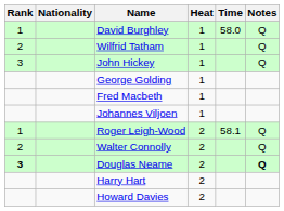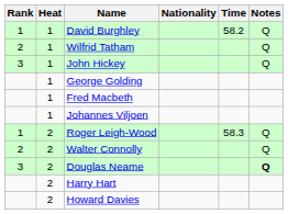 <table class="wikitable sortable" style="text-align:center">
 <tr>
 <th>Rank</th>
+<th>Heat</th>
+<th>Name</th>
 <th>Nationality</th>
-<th>Name</th>
-<th>Heat</th>
 <th>Time</th>
 <th>Notes</th>
 </tr>
 <tr bgcolor=ccffcc>
 <td>1</td>
+<td>1</td>
+<td align=left><a href='#'>David Burghley</a></td>
 <td align=left></td>
-<td align=left><a href='#'>David Burghley</a></td>
-<td>1</td>
-<td>58.0</td>
+<td>58.2</td>
 <td>Q</td>
 </tr>
 <tr bgcolor=ccffcc>
 <td>2</td>
+<td>1</td>
+<td align=left><a href='#'>Wilfrid Tatham</a></td>
 <td align=left></td>
-<td align=left><a href='#'>Wilfrid Tatham</a></td>
-<td>1</td>
 <td></td>
 <td>Q</td>
 </tr>
 <tr bgcolor=ccffcc>
 <td>3</td>
+<td>1</td>
+<td align=left><a href='#'>John Hickey</a></td>
 <td align=left></td>
-<td align=left><a href='#'>John Hickey</a></td>
-<td>1</td>
 <td></td>
 <td>Q</td>
 </tr>
 <tr>
 <td></td>
+<td>1</td>
+<td align=left><a href='#'>George Golding</a></td>
 <td align=left></td>
-<td align=left><a href='#'>George Golding</a></td>
-<td>1</td>
 <td></td>
 <td></td>
 </tr>
 <tr>
 <td></td>
+<td>1</td>
+<td align=left><a href='#'>Fred Macbeth</a></td>
 <td align=left></td>
-<td align=left><a href='#'>Fred Macbeth</a></td>
-<td>1</td>
 <td></td>
 <td></td>
 </tr>
 <tr>
 <td></td>
+<td>1</td>
+<td align=left><a href='#'>Johannes Viljoen</a></td>
 <td align=left></td>
-<td align=left><a href='#'>Johannes Viljoen</a></td>
-<td>1</td>
 <td></td>
 <td></td>
 </tr>
 <tr bgcolor=ccffcc>
 <td>1</td>
+<td>2</td>
+<td align=left><a href='#'>Roger Leigh-Wood</a></td>
 <td align=left></td>
-<td align=left><a href='#'>Roger Leigh-Wood</a></td>
-<td>2</td>
-<td>58.1</td>
+<td>58.3</td>
 <td>Q</td>
 </tr>
 <tr bgcolor=ccffcc>
 <td>2</td>
+<td>2</td>
+<td align=left><a href='#'>Walter Connolly</a></td>
 <td align=left></td>
-<td align=left><a href='#'>Walter Connolly</a></td>
-<td>2</td>
 <td></td>
 <td>Q</td>
 </tr>
 <tr bgcolor=ccffcc>
-<td><strong>3</strong></td>
+<td>3</td>
+<td>2</td>
+<td align=left><a href='#'>Douglas Neame</a></td>
 <td align=left></td>
-<td align=left><a href='#'>Douglas Neame</a></td>
-<td>2</td>
 <td></td>
 <td><strong>Q</strong></td>
 </tr>
 <tr>
 <td></td>
+<td>2</td>
+<td align=left><a href='#'>Harry Hart</a></td>
 <td align=left></td>
-<td align=left><a href='#'>Harry Hart</a></td>
-<td>2</td>
 <td></td>
 <td></td>
 </tr>
 <tr>
 <td></td>
+<td>2</td>
+<td align=left><a href='#'>Howard Davies</a></td>
 <td align=left></td>
-<td align=left><a href='#'>Howard Davies</a></td>
-<td>2</td>
 <td></td>
 <td></td>
 </tr>
 </table>
